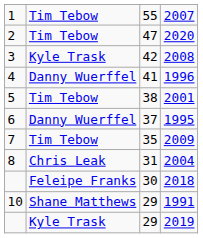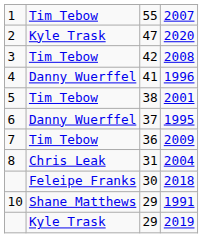 <table class="wikitable">
 <tr>
 </tr>
 <tr>
 <td>1</td>
 <td><a href='#'>Tim Tebow</a></td>
 <td><abbr>55</abbr></td>
 <td><a href='#'>2007</a></td>
 </tr>
 <tr>
 <td>2</td>
-<td><a href='#'>Tim Tebow</a></td>
+<td><a href='#'>Kyle Trask</a></td>
 <td><abbr>47</abbr></td>
 <td><a href='#'>2020</a></td>
 </tr>
 <tr>
 <td>3</td>
-<td><a href='#'>Kyle Trask</a></td>
+<td><a href='#'>Tim Tebow</a></td>
 <td><abbr>42</abbr></td>
 <td><a href='#'>2008</a></td>
 </tr>
 <tr>
 <td>4</td>
 <td><a href='#'>Danny Wuerffel</a></td>
 <td><abbr>41</abbr></td>
 <td><a href='#'>1996</a></td>
 </tr>
 <tr>
 <td>5</td>
 <td><a href='#'>Tim Tebow</a></td>
 <td><abbr>38</abbr></td>
 <td><a href='#'>2001</a></td>
 </tr>
 <tr>
 <td>6</td>
 <td><a href='#'>Danny Wuerffel</a></td>
 <td><abbr>37</abbr></td>
 <td><a href='#'>1995</a></td>
 </tr>
 <tr>
 <td>7</td>
 <td><a href='#'>Tim Tebow</a></td>
-<td><abbr>35</abbr></td>
+<td><abbr>36</abbr></td>
 <td><a href='#'>2009</a></td>
 </tr>
 <tr>
 <td>8</td>
 <td><a href='#'>Chris Leak</a></td>
 <td><abbr>31</abbr></td>
 <td><a href='#'>2004</a></td>
 </tr>
 <tr>
 <td></td>
 <td><a href='#'>Feleipe Franks</a></td>
 <td><abbr>30</abbr></td>
 <td><a href='#'>2018</a></td>
 </tr>
 <tr>
 <td>10</td>
 <td><a href='#'>Shane Matthews</a></td>
 <td><abbr>29</abbr></td>
 <td><a href='#'>1991</a></td>
 </tr>
 <tr>
 <td></td>
 <td><a href='#'>Kyle Trask</a></td>
 <td><abbr>29</abbr></td>
 <td><a href='#'>2019</a></td>
 </tr>
 </table>
